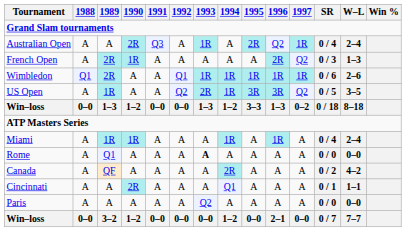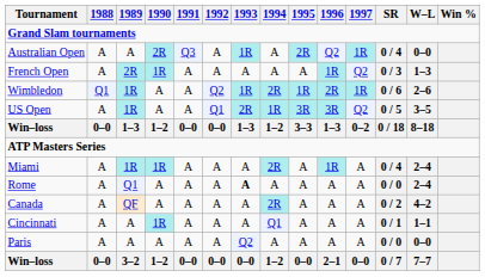 <table class=wikitable style=text-align:center;font-size:97%>
 <tr>
 <th>Tournament</th>
 <th><a href='#'>1988</a></th>
 <th><a href='#'>1989</a></th>
 <th><a href='#'>1990</a></th>
 <th><a href='#'>1991</a></th>
 <th><a href='#'>1992</a></th>
 <th><a href='#'>1993</a></th>
 <th><a href='#'>1994</a></th>
 <th><a href='#'>1995</a></th>
 <th><a href='#'>1996</a></th>
 <th><a href='#'>1997</a></th>
 <th>SR</th>
 <th>W–L</th>
 <th>Win %</th>
 </tr>
 <tr>
 <td colspan=23 align=left><strong><a href='#'>Grand Slam tournaments</a></strong></td>
 </tr>
 <tr>
 <td align=left><a href='#'>Australian Open</a></td>
 <td>A</td>
 <td>A</td>
 <td bgcolor=afeeee><a href='#'>2R</a></td>
 <td bgcolor=ecf2ff><a href='#'>Q3</a></td>
 <td>A</td>
 <td bgcolor=afeeee><a href='#'>1R</a></td>
 <td>A</td>
 <td bgcolor=afeeee><a href='#'>2R</a></td>
 <td bgcolor=ecf2ff><a href='#'>Q2</a></td>
 <td bgcolor=afeeee><a href='#'>1R</a></td>
 <th>0 / 4</th>
-<th>2–4</th>
+<th>0–0</th>
 <th></th>
 </tr>
 <tr>
 <td align=left><a href='#'>French Open</a></td>
 <td>A</td>
 <td bgcolor=afeeee><a href='#'>2R</a></td>
 <td bgcolor=afeeee><a href='#'>1R</a></td>
 <td>A</td>
 <td>A</td>
 <td>A</td>
 <td>A</td>
 <td>A</td>
-<td bgcolor=afeeee><a href='#'>2R</a></td>
+<td bgcolor=afeeee><a href='#'>1R</a></td>
 <td bgcolor=ecf2ff><a href='#'>Q2</a></td>
 <th>0 / 3</th>
 <th>1–3</th>
 <th></th>
 </tr>
 <tr>
 <td align=left><a href='#'>Wimbledon</a></td>
 <td bgcolor=ecf2ff><a href='#'>Q1</a></td>
-<td bgcolor=afeeee><a href='#'>2R</a></td>
+<td bgcolor=afeeee><a href='#'>1R</a></td>
 <td>A</td>
 <td>A</td>
-<td bgcolor=ecf2ff><a href='#'>Q1</a></td>
+<td bgcolor=ecf2ff><a href='#'>Q2</a></td>
 <td bgcolor=afeeee><a href='#'>1R</a></td>
+<td bgcolor=afeeee><a href='#'>2R</a></td>
 <td bgcolor=afeeee><a href='#'>1R</a></td>
-<td bgcolor=afeeee><a href='#'>1R</a></td>
-<td bgcolor=afeeee><a href='#'>1R</a></td>
+<td bgcolor=afeeee><a href='#'>2R</a></td>
 <td bgcolor=afeeee><a href='#'>1R</a></td>
 <th>0 / 6</th>
 <th>2–6</th>
 <th></th>
 </tr>
 <tr>
 <td align=left><a href='#'>US Open</a></td>
 <td>A</td>
 <td bgcolor=afeeee><a href='#'>1R</a></td>
 <td>A</td>
 <td>A</td>
-<td bgcolor=ecf2ff><a href='#'>Q2</a></td>
+<td bgcolor=ecf2ff><a href='#'>Q1</a></td>
 <td bgcolor=afeeee><a href='#'>2R</a></td>
 <td bgcolor=afeeee><a href='#'>1R</a></td>
 <td bgcolor=afeeee><a href='#'>3R</a></td>
 <td bgcolor=afeeee><a href='#'>3R</a></td>
 <td bgcolor=ecf2ff><a href='#'>Q2</a></td>
 <th>0 / 5</th>
 <th>3–5</th>
 <th></th>
 </tr>
 <tr>
 <th style=text-align:left>Win–loss</th>
 <th>0–0</th>
 <th>1–3</th>
 <th>1–2</th>
 <th>0–0</th>
 <th>0–0</th>
 <th>1–3</th>
 <th>1–2</th>
 <th>3–3</th>
 <th>1–3</th>
 <th>0–2</th>
 <th>0 / 18</th>
 <th>8–18</th>
 <th></th>
 </tr>
 <tr>
 <td colspan=23 align=left><strong>ATP Masters Series</strong></td>
 </tr>
 <tr>
 <td align=left><a href='#'>Miami</a></td>
 <td>A</td>
 <td bgcolor=afeeee><a href='#'>1R</a></td>
 <td bgcolor=afeeee><a href='#'>1R</a></td>
 <td>A</td>
 <td>A</td>
 <td>A</td>
-<td bgcolor=afeeee><a href='#'>1R</a></td>
+<td bgcolor=afeeee><a href='#'>2R</a></td>
 <td>A</td>
 <td bgcolor=afeeee><a href='#'>1R</a></td>
 <td>A</td>
 <th>0 / 4</th>
 <th>2–4</th>
 <th></th>
 </tr>
 <tr>
 <td align=left><a href='#'>Rome</a></td>
 <td>A</td>
 <td bgcolor=ecf2ff><a href='#'>Q1</a></td>
 <td>A</td>
 <td>A</td>
 <td>A</td>
 <td><strong>A</strong></td>
 <td>A</td>
 <td>A</td>
 <td>A</td>
 <td>A</td>
 <th>0 / 0</th>
-<th>0–0</th>
+<th>2–4</th>
 <th></th>
 </tr>
 <tr>
 <td align=left><a href='#'>Canada</a></td>
 <td>A</td>
 <td bgcolor=ffebcd><a href='#'>QF</a></td>
 <td>A</td>
 <td>A</td>
 <td>A</td>
 <td>A</td>
 <td bgcolor=afeeee><a href='#'>2R</a></td>
 <td>A</td>
 <td>A</td>
 <td>A</td>
 <th>0 / 2</th>
 <th>4–2</th>
 <th></th>
 </tr>
 <tr>
 <td align=left><a href='#'>Cincinnati</a></td>
 <td>A</td>
 <td>A</td>
-<td bgcolor=afeeee><a href='#'>2R</a></td>
+<td bgcolor=afeeee><a href='#'>1R</a></td>
 <td>A</td>
 <td>A</td>
 <td>A</td>
 <td bgcolor=ecf2ff><a href='#'>Q1</a></td>
 <td>A</td>
 <td>A</td>
 <td>A</td>
 <th>0 / 1</th>
 <th>1–1</th>
 <th></th>
 </tr>
 <tr>
 <td align=left><a href='#'>Paris</a></td>
 <td>A</td>
 <td>A</td>
 <td>A</td>
 <td>A</td>
 <td>A</td>
 <td bgcolor=ecf2ff><a href='#'>Q2</a></td>
 <td>A</td>
 <td>A</td>
 <td>A</td>
 <td>A</td>
 <th>0 / 0</th>
 <th>0–0</th>
 <th></th>
 </tr>
 <tr>
 <th style=text-align:left>Win–loss</th>
 <th>0–0</th>
 <th>3–2</th>
 <th>1–2</th>
 <th>0–0</th>
 <th>0–0</th>
 <th>0–0</th>
 <th>1–2</th>
 <th>0–0</th>
 <th>2–1</th>
 <th>0–0</th>
 <th>0 / 7</th>
 <th>7–7</th>
 <th></th>
 </tr>
 </table>
